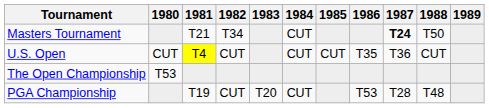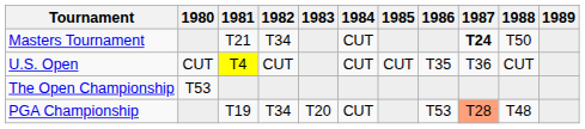 <table class="wikitable" style="font-size:95%;text-align:center;">
 <tr>
 <th>Tournament</th>
 <th>1980</th>
 <th>1981</th>
 <th>1982</th>
 <th>1983</th>
 <th>1984</th>
 <th>1985</th>
 <th>1986</th>
 <th>1987</th>
 <th>1988</th>
 <th>1989</th>
 </tr>
 <tr>
 <td align=left><a href='#'>Masters Tournament</a></td>
 <td style="background:#eeeeee;"></td>
 <td>T21</td>
 <td>T34</td>
 <td style="background:#eeeeee;"></td>
 <td>CUT</td>
 <td style="background:#eeeeee;"></td>
 <td style="background:#eeeeee;"></td>
 <td><strong>T24</strong></td>
 <td>T50</td>
 <td style="background:#eeeeee;"></td>
 </tr>
 <tr>
 <td align=left><a href='#'>U.S. Open</a></td>
 <td>CUT</td>
 <td style="background:yellow;">T4</td>
 <td>CUT</td>
 <td style="background:#eeeeee;"></td>
 <td>CUT</td>
 <td>CUT</td>
 <td>T35</td>
 <td>T36</td>
 <td>CUT</td>
 <td style="background:#eeeeee;"></td>
 </tr>
 <tr>
 <td align=left><a href='#'>The Open Championship</a></td>
 <td>T53</td>
 <td style="background:#eeeeee;"></td>
 <td style="background:#eeeeee;"></td>
 <td style="background:#eeeeee;"></td>
 <td style="background:#eeeeee;"></td>
 <td style="background:#eeeeee;"></td>
 <td style="background:#eeeeee;"></td>
 <td style="background:#eeeeee;"></td>
 <td style="background:#eeeeee;"></td>
 <td style="background:#eeeeee;"></td>
 </tr>
 <tr>
 <td align=left><a href='#'>PGA Championship</a></td>
 <td style="background:#eeeeee;"></td>
 <td>T19</td>
-<td>CUT</td>
+<td>T34</td>
 <td>T20</td>
 <td>CUT</td>
 <td style="background:#eeeeee;"></td>
 <td>T53</td>
-<td>T28</td>
+<td style="background: lightsalmon;">T28</td>
 <td>T48</td>
 <td style="background:#eeeeee;"></td>
 </tr>
 </table>
